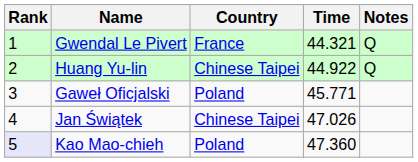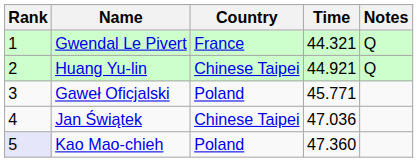 <table class="wikitable" style="font-size:95%" style="text-align:center; width:35em;">
 <tr>
 <th>Rank</th>
 <th>Name</th>
 <th>Country</th>
 <th>Time</th>
 <th>Notes</th>
 </tr>
 <tr bgcolor=ccffcc>
 <td>1</td>
 <td align=left><a href='#'>Gwendal Le Pivert</a></td>
 <td align="left"> <a href='#'>France</a></td>
 <td>44.321</td>
 <td>Q</td>
 </tr>
 <tr bgcolor=ccffcc>
 <td>2</td>
 <td align=left><a href='#'>Huang Yu-lin</a></td>
 <td align="left"> <a href='#'>Chinese Taipei</a></td>
-<td>44.922</td>
+<td>44.921</td>
 <td>Q</td>
 </tr>
 <tr>
 <td>3</td>
 <td align=left><a href='#'>Gaweł Oficjalski</a></td>
 <td align="left"> <a href='#'>Poland</a></td>
 <td>45.771</td>
 <td></td>
 </tr>
 <tr>
 <td>4</td>
 <td align=left><a href='#'>Jan Świątek</a></td>
 <td align=left> <a href='#'>Chinese Taipei</a></td>
-<td>47.026</td>
+<td>47.036</td>
 <td></td>
 </tr>
 <tr>
 <td style="background: lavender;">5</td>
 <td align=left><a href='#'>Kao Mao-chieh</a></td>
 <td align="left"> <a href='#'>Poland</a></td>
 <td>47.360</td>
 <td></td>
 </tr>
 </table>
